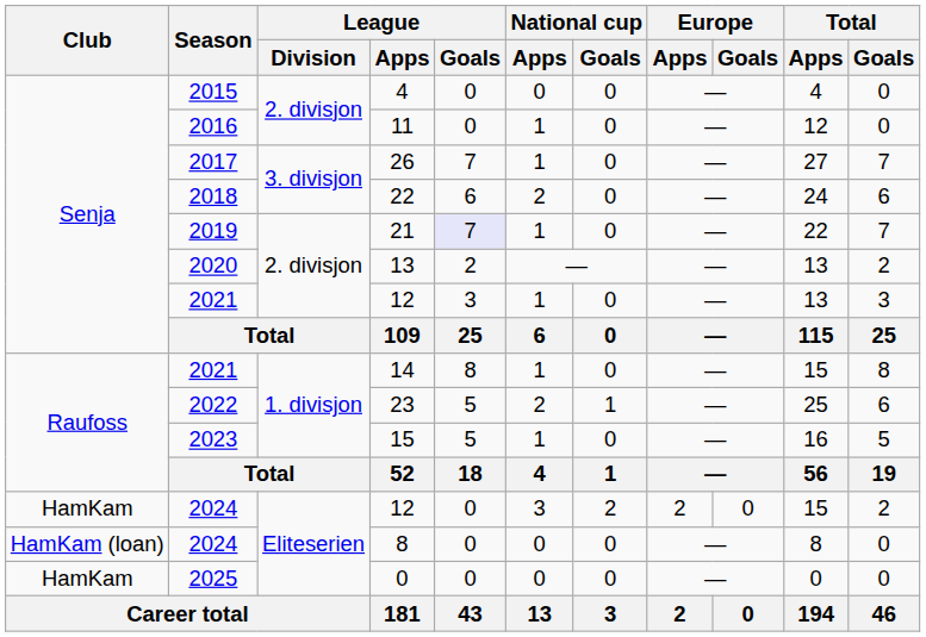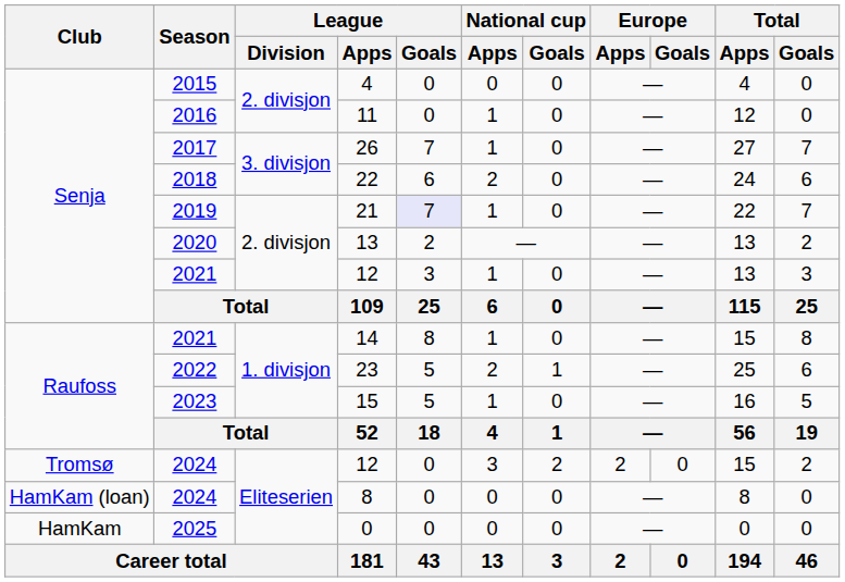 <table class="wikitable" style="text-align: center;">
 <tr>
 <th rowspan=2>Club</th>
 <th rowspan=2>Season</th>
 <th colspan=3>League</th>
 <th colspan=2>National cup</th>
 <th colspan=2>Europe</th>
 <th colspan=2>Total</th>
 </tr>
 <tr>
 <th>Division</th>
 <th>Apps</th>
 <th>Goals</th>
 <th>Apps</th>
 <th>Goals</th>
 <th>Apps</th>
 <th>Goals</th>
 <th>Apps</th>
 <th>Goals</th>
 </tr>
 <tr>
 <td rowspan=8><a href='#'>Senja</a></td>
 <td><a href='#'>2015</a></td>
 <td rowspan=2><a href='#'>2. divisjon</a></td>
 <td>4</td>
 <td>0</td>
 <td>0</td>
 <td>0</td>
 <td colspan=2>—</td>
 <td>4</td>
 <td>0</td>
 </tr>
 <tr>
 <td><a href='#'>2016</a></td>
 <td>11</td>
 <td>0</td>
 <td>1</td>
 <td>0</td>
 <td colspan=2>—</td>
 <td>12</td>
 <td>0</td>
 </tr>
 <tr>
 <td><a href='#'>2017</a></td>
 <td rowspan=2><a href='#'>3. divisjon</a></td>
 <td>26</td>
 <td>7</td>
 <td>1</td>
 <td>0</td>
 <td colspan=2>—</td>
 <td>27</td>
 <td>7</td>
 </tr>
 <tr>
 <td><a href='#'>2018</a></td>
 <td>22</td>
 <td>6</td>
 <td>2</td>
 <td>0</td>
 <td colspan=2>—</td>
 <td>24</td>
 <td>6</td>
 </tr>
 <tr>
 <td><a href='#'>2019</a></td>
 <td rowspan=3>2. divisjon</td>
 <td>21</td>
 <td style="background: lavender;">7</td>
 <td>1</td>
 <td>0</td>
 <td colspan=2>—</td>
 <td>22</td>
 <td>7</td>
 </tr>
 <tr>
 <td><a href='#'>2020</a></td>
 <td>13</td>
 <td>2</td>
 <td colspan=2>—</td>
 <td colspan=2>—</td>
 <td>13</td>
 <td>2</td>
 </tr>
 <tr>
 <td><a href='#'>2021</a></td>
 <td>12</td>
 <td>3</td>
 <td>1</td>
 <td>0</td>
 <td colspan=2>—</td>
 <td>13</td>
 <td>3</td>
 </tr>
 <tr>
 <th colspan=2>Total</th>
 <th>109</th>
 <th>25</th>
 <th>6</th>
 <th>0</th>
 <th colspan=2>—</th>
 <th>115</th>
 <th>25</th>
 </tr>
 <tr>
 <td rowspan=4><a href='#'>Raufoss</a></td>
 <td><a href='#'>2021</a></td>
 <td rowspan=3><a href='#'>1. divisjon</a></td>
 <td>14</td>
 <td>8</td>
 <td>1</td>
 <td>0</td>
 <td colspan=2>—</td>
 <td>15</td>
 <td>8</td>
 </tr>
 <tr>
 <td><a href='#'>2022</a></td>
 <td>23</td>
 <td>5</td>
 <td>2</td>
 <td>1</td>
 <td colspan=2>—</td>
 <td>25</td>
 <td>6</td>
 </tr>
 <tr>
 <td><a href='#'>2023</a></td>
 <td>15</td>
 <td>5</td>
 <td>1</td>
 <td>0</td>
 <td colspan=2>—</td>
 <td>16</td>
 <td>5</td>
 </tr>
 <tr>
 <th colspan=2>Total</th>
 <th>52</th>
 <th>18</th>
 <th>4</th>
 <th>1</th>
 <th colspan=2>—</th>
 <th>56</th>
 <th>19</th>
 </tr>
 <tr>
-<td>HamKam</td>
+<td><a href='#'>Tromsø</a></td>
 <td><a href='#'>2024</a></td>
 <td rowspan=3><a href='#'>Eliteserien</a></td>
 <td>12</td>
 <td>0</td>
 <td>3</td>
 <td>2</td>
 <td>2</td>
 <td>0</td>
 <td>15</td>
 <td>2</td>
 </tr>
 <tr>
 <td><a href='#'>HamKam</a> (loan)</td>
 <td><a href='#'>2024</a></td>
 <td>8</td>
 <td>0</td>
 <td>0</td>
 <td>0</td>
 <td colspan=2>—</td>
 <td>8</td>
 <td>0</td>
 </tr>
 <tr>
 <td>HamKam</td>
 <td><a href='#'>2025</a></td>
 <td>0</td>
 <td>0</td>
 <td>0</td>
 <td>0</td>
 <td colspan=2>—</td>
 <td>0</td>
 <td>0</td>
 </tr>
 <tr>
 <th colspan=3>Career total</th>
 <th>181</th>
 <th>43</th>
 <th>13</th>
 <th>3</th>
 <th>2</th>
 <th>0</th>
 <th>194</th>
 <th>46</th>
 </tr>
 </table>
